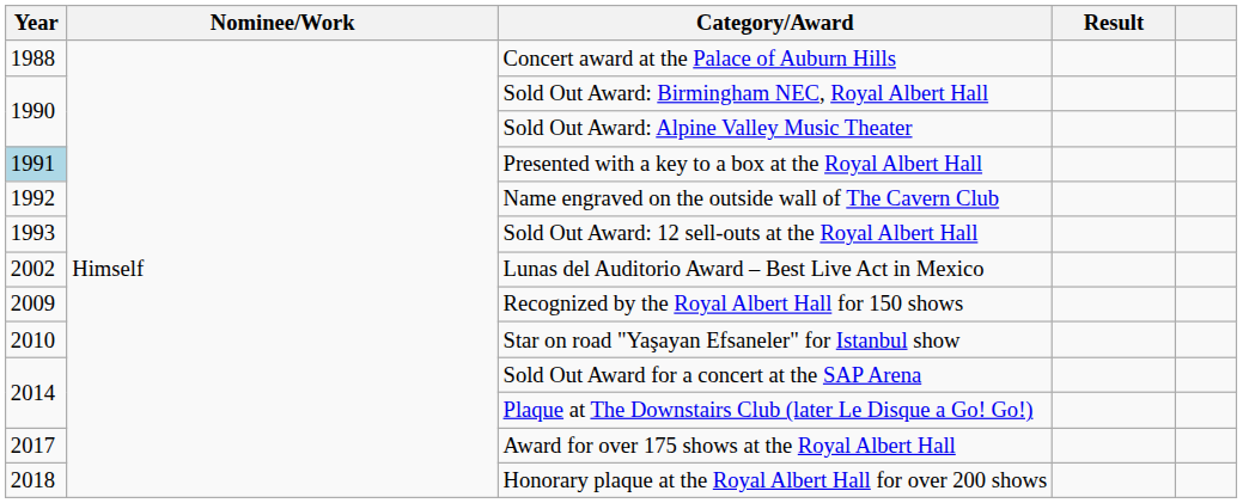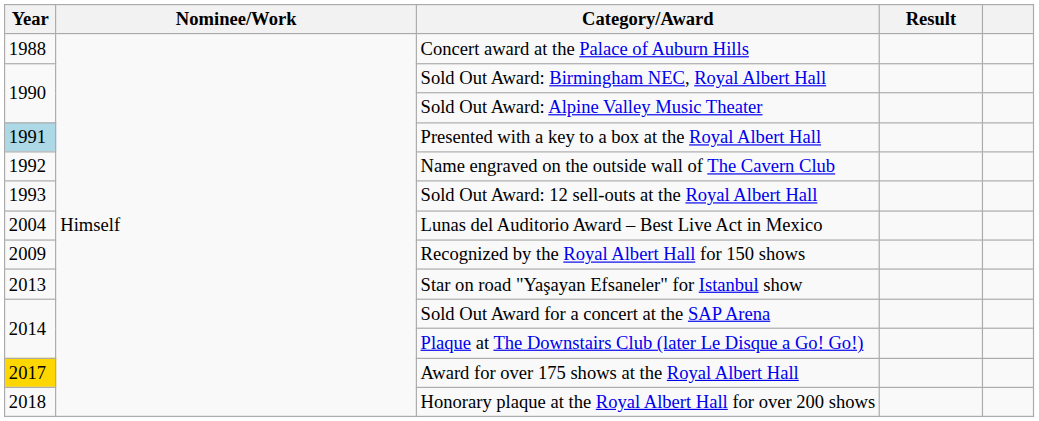 <table class="wikitable">
 <tr>
 <th width=5%>Year</th>
 <th width=35%>Nominee/Work</th>
 <th width=45%>Category/Award</th>
 <th width=10%>Result</th>
 <th width=5%></th>
 </tr>
 <tr>
 <td>1988</td>
 <td rowspan="13">Himself</td>
 <td>Concert award at the <a href='#'>Palace of Auburn Hills</a></td>
 <td></td>
 <td style="text-align:center;"></td>
 </tr>
 <tr>
 <td rowspan="2">1990</td>
 <td>Sold Out Award: <a href='#'>Birmingham NEC</a>, <a href='#'>Royal Albert Hall</a></td>
 <td></td>
 <td style="text-align:center;"></td>
 </tr>
 <tr>
 <td>Sold Out Award: <a href='#'>Alpine Valley Music Theater</a></td>
 <td></td>
 <td style="text-align:center;"></td>
 </tr>
 <tr>
 <td style="background: lightblue;">1991</td>
 <td>Presented with a key to a box at the <a href='#'>Royal Albert Hall</a></td>
 <td></td>
 <td style="text-align:center;"></td>
 </tr>
 <tr>
 <td>1992</td>
 <td>Name engraved on the outside wall of <a href='#'>The Cavern Club</a></td>
 <td></td>
 <td style="text-align:center;"></td>
 </tr>
 <tr>
 <td>1993</td>
 <td>Sold Out Award: 12 sell-outs at the <a href='#'>Royal Albert Hall</a></td>
 <td></td>
 <td style="text-align:center;"></td>
 </tr>
 <tr>
-<td>2002</td>
+<td>2004</td>
 <td>Lunas del Auditorio Award – Best Live Act in Mexico</td>
 <td></td>
 <td style="text-align:center;"></td>
 </tr>
 <tr>
 <td>2009</td>
 <td>Recognized by the <a href='#'>Royal Albert Hall</a> for 150 shows</td>
 <td></td>
 <td style="text-align:center;"></td>
 </tr>
 <tr>
-<td>2010</td>
+<td>2013</td>
 <td>Star on road "Yaşayan Efsaneler" for <a href='#'>Istanbul</a> show</td>
 <td></td>
 <td style="text-align:center;"></td>
 </tr>
 <tr>
 <td rowspan="2">2014</td>
 <td>Sold Out Award for a concert at the <a href='#'>SAP Arena</a></td>
 <td></td>
 <td style="text-align:center;"></td>
 </tr>
 <tr>
 <td><a href='#'>Plaque</a> at <a href='#'>The Downstairs Club (later Le Disque a Go! Go!)</a></td>
 <td></td>
 <td style="text-align:center;"></td>
 </tr>
 <tr>
-<td>2017</td>
+<td style="background: gold;">2017</td>
 <td>Award for over 175 shows at the <a href='#'>Royal Albert Hall</a></td>
 <td></td>
 <td style="text-align:center;"></td>
 </tr>
 <tr>
 <td>2018</td>
 <td>Honorary plaque at the <a href='#'>Royal Albert Hall</a> for over 200 shows</td>
 <td></td>
 <td style="text-align:center;"></td>
 </tr>
 </table>
